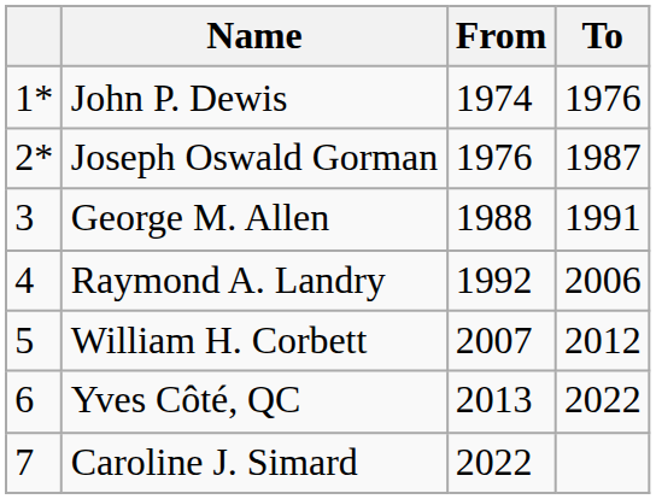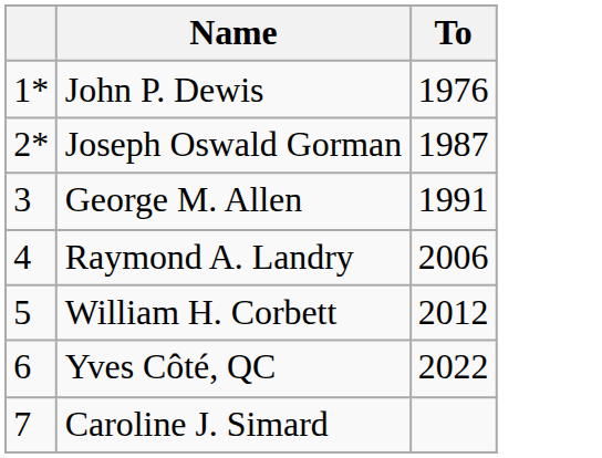 <table class="wikitable">
 <tr>
 <th></th>
 <th>Name</th>
-<th>From</th>
 <th>To</th>
 </tr>
 <tr>
 <td>1*</td>
 <td>John P. Dewis</td>
-<td>1974</td>
 <td>1976</td>
 </tr>
 <tr>
 <td>2*</td>
 <td>Joseph Oswald Gorman</td>
-<td>1976</td>
 <td>1987</td>
 </tr>
 <tr>
 <td>3</td>
 <td>George M. Allen</td>
-<td>1988</td>
 <td>1991</td>
 </tr>
 <tr>
 <td>4</td>
 <td>Raymond A. Landry</td>
-<td>1992</td>
 <td>2006</td>
 </tr>
 <tr>
 <td>5</td>
 <td>William H. Corbett</td>
-<td>2007</td>
 <td>2012</td>
 </tr>
 <tr>
 <td>6</td>
 <td>Yves Côté, QC</td>
-<td>2013</td>
 <td>2022</td>
 </tr>
 <tr>
 <td>7</td>
 <td>Caroline J. Simard</td>
-<td>2022</td>
 <td></td>
 </tr>
 </table>
